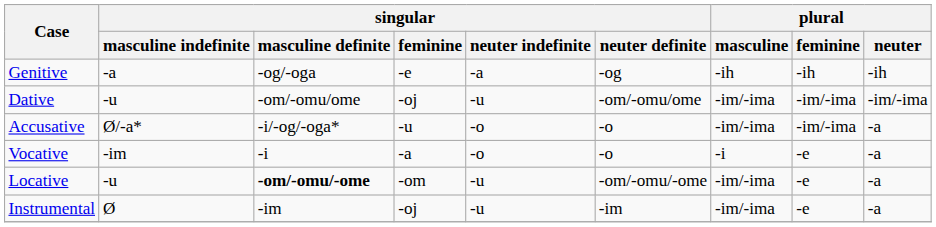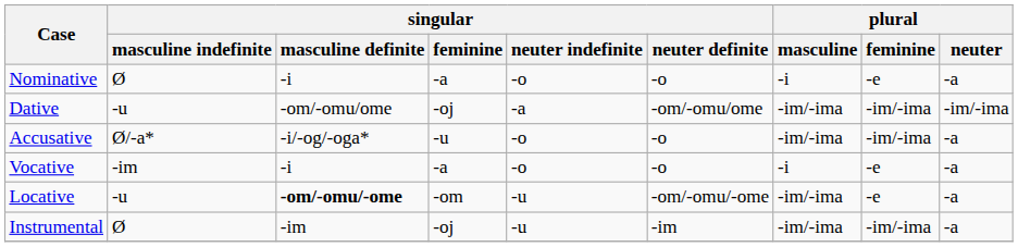 <table class="wikitable">
 <tr>
 <th rowspan="2">Case</th>
 <th colspan="5">singular</th>
 <th colspan="3">plural</th>
 </tr>
 <tr>
 <th colspan="1">masculine indefinite</th>
 <th colspan="1">masculine definite</th>
 <th colspan="1">feminine</th>
 <th colspan="1">neuter indefinite</th>
 <th colspan="1">neuter definite</th>
 <th colspan="1">masculine</th>
 <th colspan="1">feminine</th>
 <th colspan="1">neuter</th>
 </tr>
 <tr>
-<td><a href='#'>Genitive</a></td>
+<td><a href='#'>Nominative</a></td>
+<td>Ø</td>
+<td>-i</td>
 <td>-a</td>
-<td>-og/-oga</td>
+<td>-o</td>
+<td>-o</td>
+<td>-i</td>
 <td>-e</td>
 <td>-a</td>
-<td>-og</td>
-<td>-ih</td>
-<td>-ih</td>
-<td>-ih</td>
 </tr>
 <tr>
 <td><a href='#'>Dative</a></td>
 <td>-u</td>
 <td>-om/-omu/ome</td>
 <td>-oj</td>
-<td>-u</td>
+<td>-a</td>
 <td>-om/-omu/ome</td>
 <td>-im/-ima</td>
 <td>-im/-ima</td>
 <td>-im/-ima</td>
 </tr>
 <tr>
 <td><a href='#'>Accusative</a></td>
 <td>Ø/-a*</td>
 <td>-i/-og/-oga*</td>
 <td>-u</td>
 <td>-o</td>
 <td>-o</td>
 <td>-im/-ima</td>
 <td>-im/-ima</td>
 <td>-a</td>
 </tr>
 <tr>
 <td><a href='#'>Vocative</a></td>
 <td>-im</td>
 <td>-i</td>
 <td>-a</td>
 <td>-o</td>
 <td>-o</td>
 <td>-i</td>
 <td>-e</td>
 <td>-a</td>
 </tr>
 <tr>
 <td><a href='#'>Locative</a></td>
 <td>-u</td>
 <td><strong>-om/-omu/-ome</strong></td>
 <td>-om</td>
 <td>-u</td>
 <td>-om/-omu/-ome</td>
 <td>-im/-ima</td>
 <td>-e</td>
 <td>-a</td>
 </tr>
 <tr>
 <td><a href='#'>Instrumental</a></td>
 <td>Ø</td>
 <td>-im</td>
 <td>-oj</td>
 <td>-u</td>
 <td>-im</td>
 <td>-im/-ima</td>
-<td>-e</td>
+<td>-im/-ima</td>
 <td>-a</td>
 </tr>
 <tr>
 </tr>
 </table>
